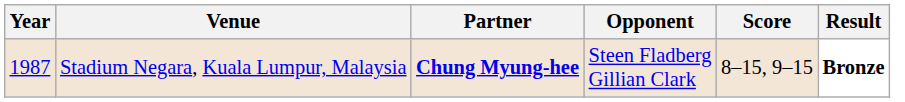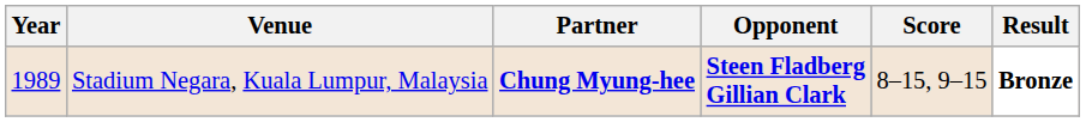 <table class="sortable wikitable" style="font-size: 90%;">
 <tr>
 <th>Year</th>
 <th>Venue</th>
 <th>Partner</th>
 <th>Opponent</th>
 <th>Score</th>
 <th>Result</th>
 </tr>
 <tr style="background:#F3E6D7">
-<td align="center"><a href='#'>1987</a></td>
+<td align="center"><a href='#'>1989</a></td>
 <td><a href='#'>Stadium Negara</a>, <a href='#'>Kuala Lumpur, Malaysia</a></td>
 <td><strong> <a href='#'>Chung Myung-hee</a></strong></td>
-<td> <a href='#'>Steen Fladberg</a><br> <a href='#'>Gillian Clark</a></td>
+<td><strong> <a href='#'>Steen Fladberg</a><br> <a href='#'>Gillian Clark</a></strong></td>
 <td>8–15, 9–15</td>
 <td style="text-align:left; background:white"> <strong>Bronze</strong></td>
 </tr>
 </table>
